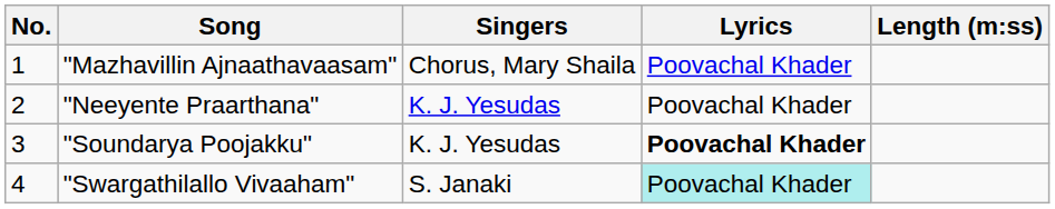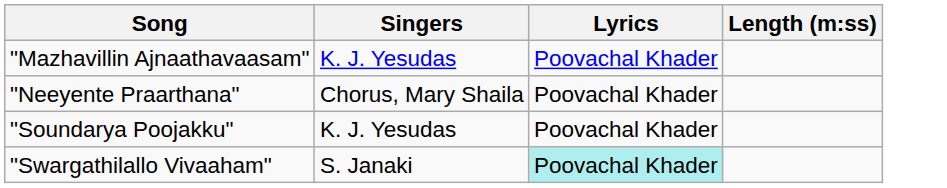 <table class="wikitable" style="font-size:95%;">
 <tr>
-<th>No.</th>
 <th>Song</th>
 <th>Singers</th>
 <th>Lyrics</th>
 <th>Length (m:ss)</th>
 </tr>
 <tr>
-<td>1</td>
 <td>"Mazhavillin Ajnaathavaasam"</td>
-<td>Chorus, Mary Shaila</td>
+<td><a href='#'>K. J. Yesudas</a></td>
 <td><a href='#'>Poovachal Khader</a></td>
 <td></td>
 </tr>
 <tr>
-<td>2</td>
 <td>"Neeyente Praarthana"</td>
-<td><a href='#'>K. J. Yesudas</a></td>
+<td>Chorus, Mary Shaila</td>
 <td>Poovachal Khader</td>
 <td></td>
 </tr>
 <tr>
-<td>3</td>
 <td>"Soundarya Poojakku"</td>
 <td>K. J. Yesudas</td>
-<td><strong>Poovachal Khader</strong></td>
+<td>Poovachal Khader</td>
 <td></td>
 </tr>
 <tr>
-<td>4</td>
 <td>"Swargathilallo Vivaaham"</td>
 <td>S. Janaki</td>
 <td style="background: paleturquoise;">Poovachal Khader</td>
 <td></td>
 </tr>
 </table>
